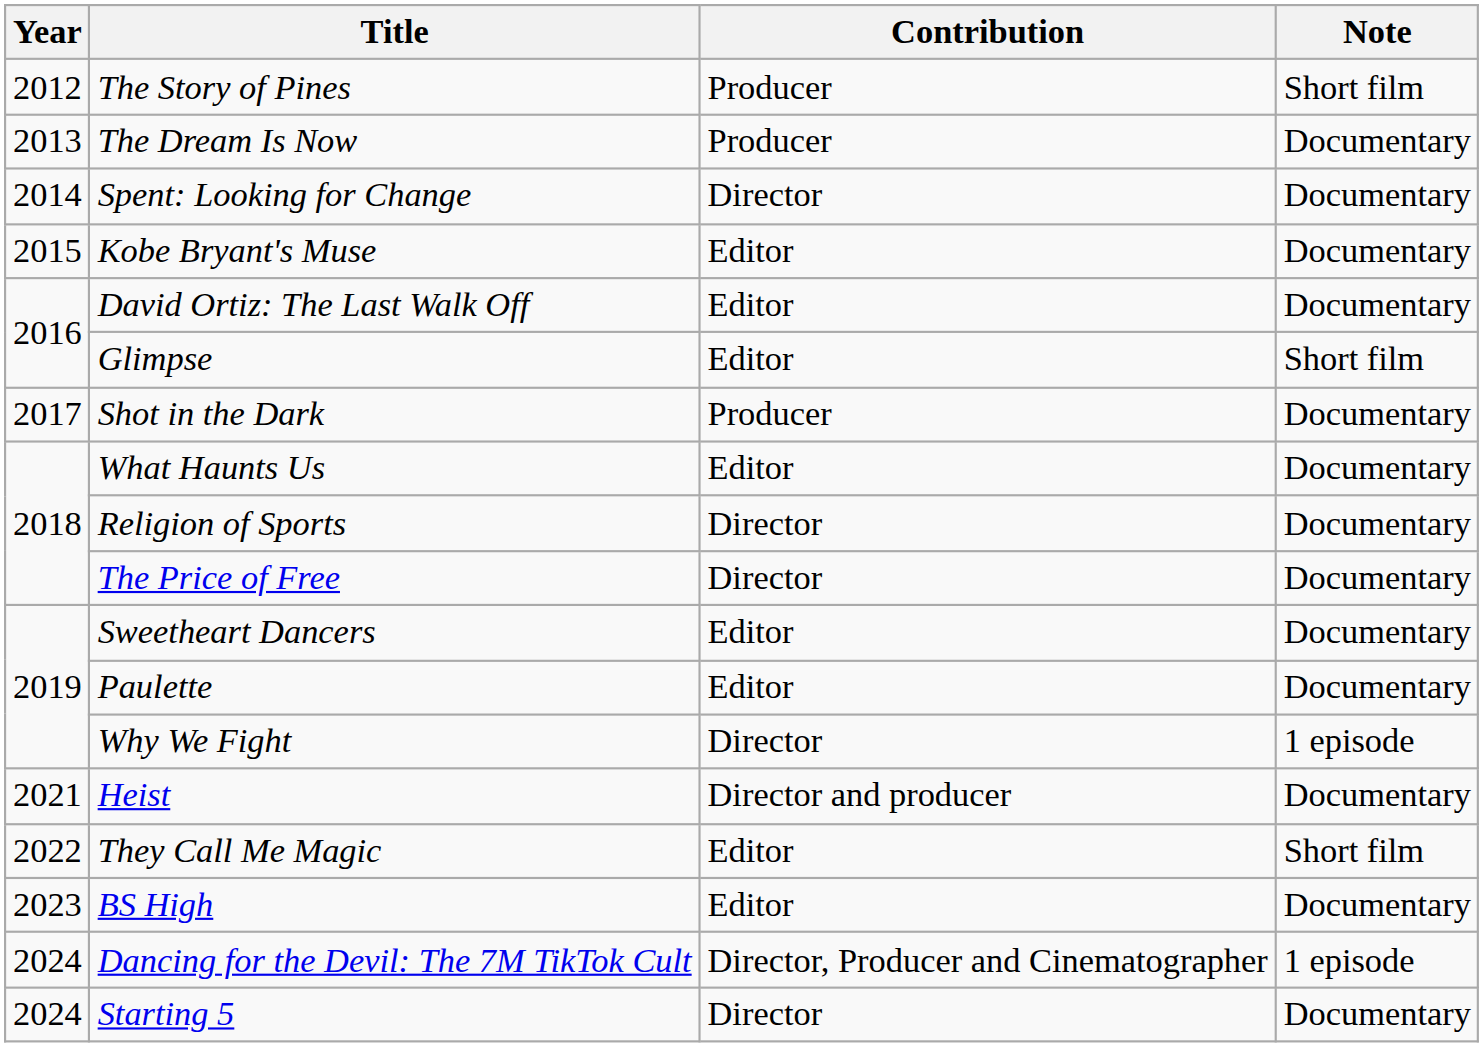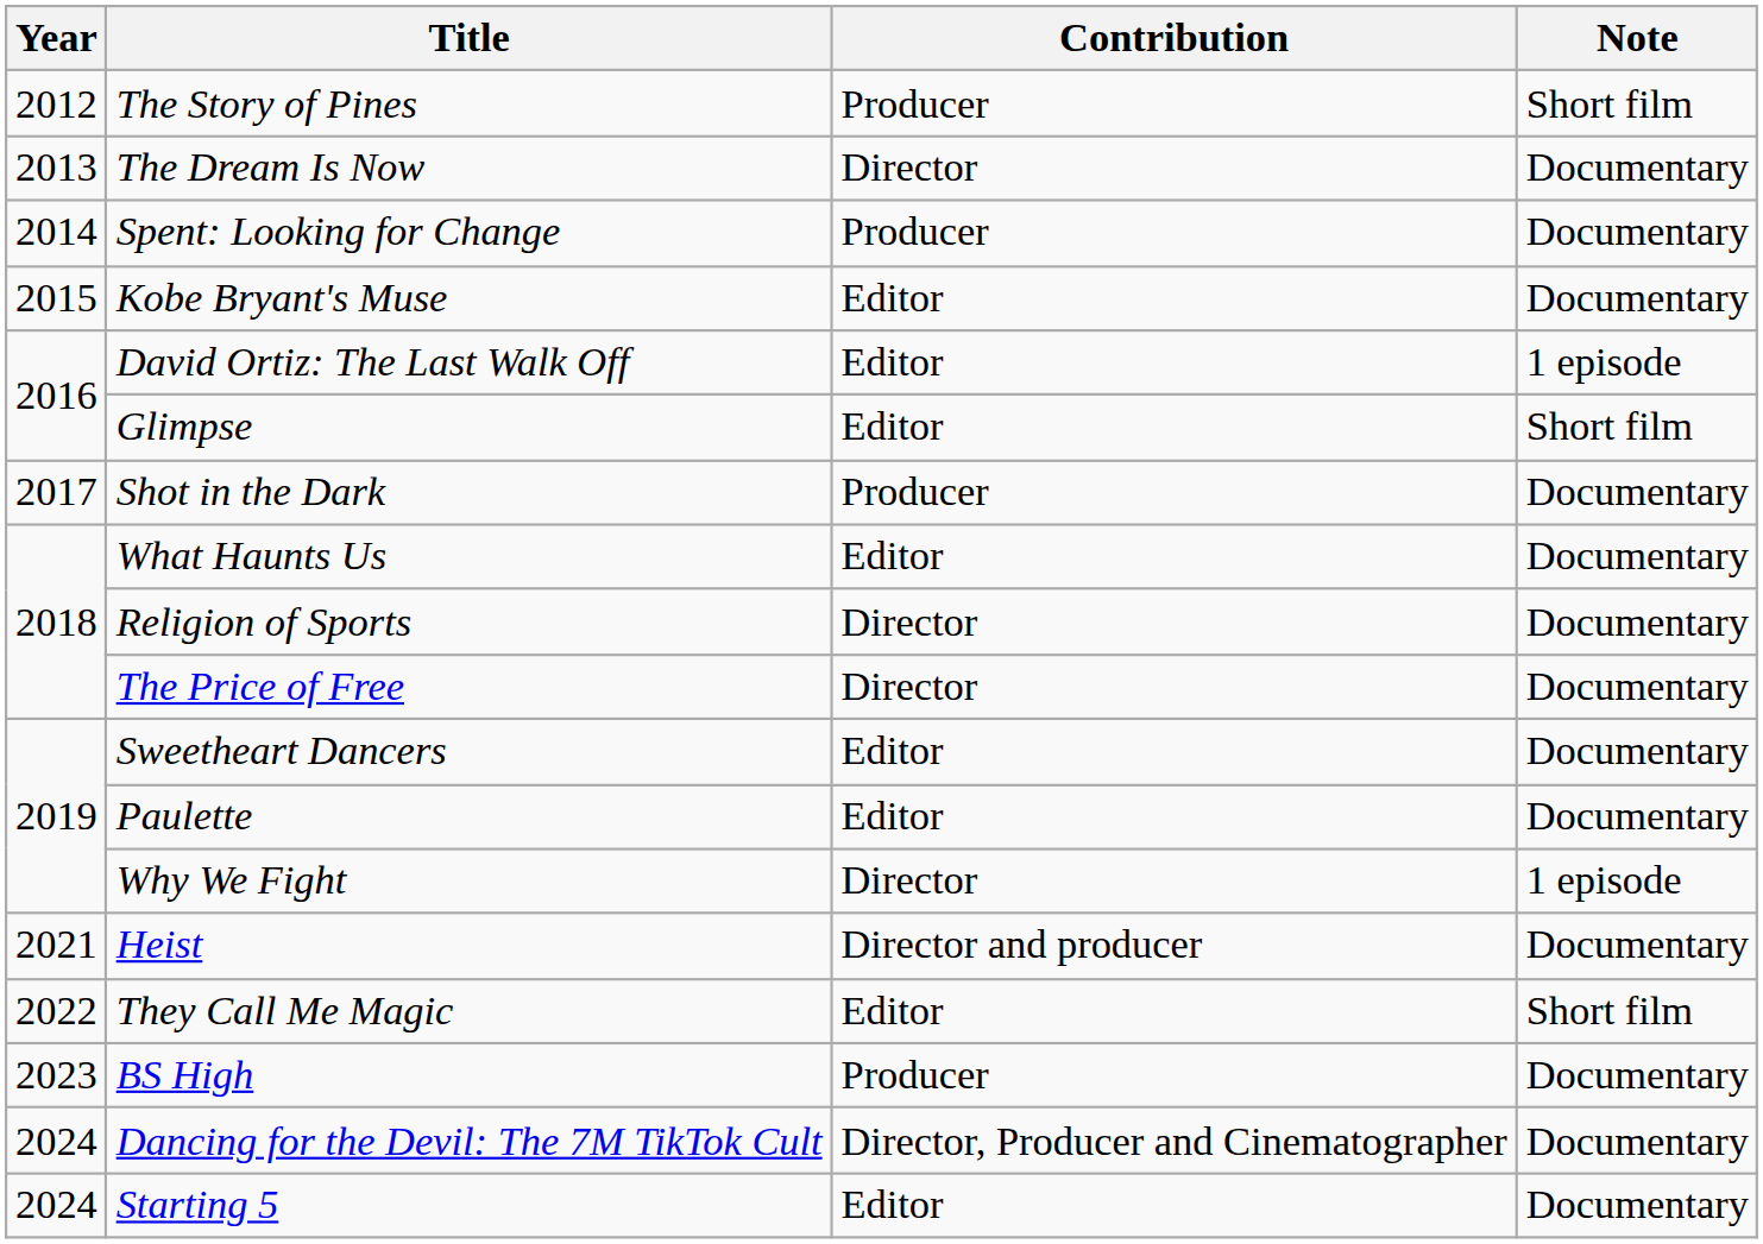 <table class="wikitable sortable">
 <tr>
 <th>Year</th>
 <th>Title</th>
 <th>Contribution</th>
 <th>Note</th>
 </tr>
 <tr>
 <td>2012</td>
 <td><em>The Story of Pines</em></td>
 <td>Producer</td>
 <td>Short film</td>
 </tr>
 <tr>
 <td>2013</td>
 <td><em>The Dream Is Now</em></td>
-<td>Producer</td>
+<td>Director</td>
 <td>Documentary</td>
 </tr>
 <tr>
 <td>2014</td>
 <td><em>Spent: Looking for Change</em></td>
-<td>Director</td>
+<td>Producer</td>
 <td>Documentary</td>
 </tr>
 <tr>
 <td>2015</td>
 <td><em>Kobe Bryant's Muse</em></td>
 <td>Editor</td>
 <td>Documentary</td>
 </tr>
 <tr>
 <td rowspan="2">2016</td>
 <td><em>David Ortiz: The Last Walk Off</em></td>
 <td>Editor</td>
-<td>Documentary</td>
+<td>1 episode</td>
 </tr>
 <tr>
 <td><em>Glimpse</em></td>
 <td>Editor</td>
 <td>Short film</td>
 </tr>
 <tr>
 <td>2017</td>
 <td><em>Shot in the Dark</em></td>
 <td>Producer</td>
 <td>Documentary</td>
 </tr>
 <tr>
 <td rowspan="3">2018</td>
 <td><em>What Haunts Us</em></td>
 <td>Editor</td>
 <td>Documentary</td>
 </tr>
 <tr>
 <td><em>Religion of Sports</em></td>
 <td>Director</td>
 <td>Documentary</td>
 </tr>
 <tr>
 <td><em><a href='#'>The Price of Free</a></em></td>
 <td>Director</td>
 <td>Documentary</td>
 </tr>
 <tr>
 <td rowspan="3">2019</td>
 <td><em>Sweetheart Dancers</em></td>
 <td>Editor</td>
 <td>Documentary</td>
 </tr>
 <tr>
 <td><em>Paulette</em></td>
 <td>Editor</td>
 <td>Documentary</td>
 </tr>
 <tr>
 <td><em>Why We Fight</em></td>
 <td>Director</td>
 <td>1 episode</td>
 </tr>
 <tr>
 <td>2021</td>
 <td><em><a href='#'>Heist</a></em></td>
 <td>Director and producer</td>
 <td>Documentary</td>
 </tr>
 <tr>
 <td>2022</td>
 <td><em>They Call Me Magic</em></td>
 <td>Editor</td>
 <td>Short film</td>
 </tr>
 <tr>
 <td>2023</td>
 <td><em><a href='#'>BS High</a></em></td>
-<td>Editor</td>
+<td>Producer</td>
 <td>Documentary</td>
 </tr>
 <tr>
 <td>2024</td>
 <td><em><a href='#'>Dancing for the Devil: The 7M TikTok Cult</a></em></td>
 <td>Director, Producer and Cinematographer</td>
-<td>1 episode</td>
+<td>Documentary</td>
 </tr>
 <tr>
 <td>2024</td>
 <td><em><a href='#'>Starting 5</a></em></td>
-<td>Director</td>
+<td>Editor</td>
 <td>Documentary</td>
 </tr>
 </table>
